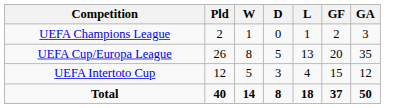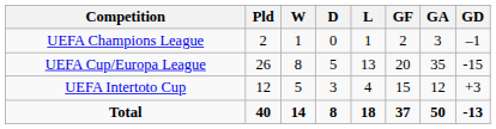 <table class="wikitable" style="text-align: center;">
 <tr>
 <th width="250">Competition</th>
 <th width="30">Pld</th>
 <th width="30">W</th>
 <th width="30">D</th>
 <th width="30">L</th>
 <th width="30">GF</th>
 <th width="30">GA</th>
+<th width="30">GD</th>
 </tr>
 <tr>
 <td><a href='#'>UEFA Champions League</a></td>
 <td>2</td>
 <td>1</td>
 <td>0</td>
 <td>1</td>
 <td>2</td>
 <td>3</td>
+<td>–1</td>
 </tr>
 <tr>
 <td><a href='#'>UEFA Cup/Europa League</a></td>
 <td>26</td>
 <td>8</td>
 <td>5</td>
 <td>13</td>
 <td>20</td>
 <td>35</td>
+<td>-15</td>
 </tr>
 <tr>
 <td><a href='#'>UEFA Intertoto Cup</a></td>
 <td>12</td>
 <td>5</td>
 <td>3</td>
 <td>4</td>
 <td>15</td>
 <td>12</td>
+<td>+3</td>
 </tr>
 <tr>
 <td><strong>Total</strong></td>
 <td><strong>40</strong></td>
 <td><strong>14</strong></td>
 <td><strong>8</strong></td>
 <td><strong>18</strong></td>
 <td><strong>37</strong></td>
 <td><strong>50</strong></td>
+<td><strong>-13</strong></td>
 </tr>
 </table>
